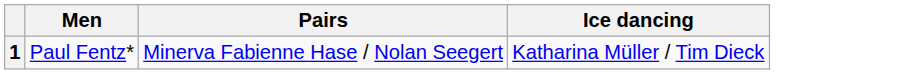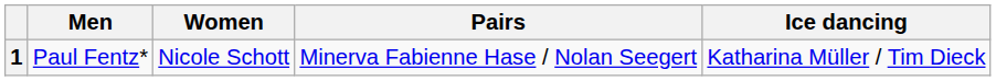 <table class="wikitable">
 <tr>
 <th></th>
 <th>Men</th>
+<th>Women</th>
 <th>Pairs</th>
 <th>Ice dancing</th>
 </tr>
 <tr>
 <th>1</th>
 <td><a href='#'>Paul Fentz</a>*</td>
+<td><a href='#'>Nicole Schott</a></td>
 <td><a href='#'>Minerva Fabienne Hase</a> / <a href='#'>Nolan Seegert</a></td>
 <td><a href='#'>Katharina Müller</a> / <a href='#'>Tim Dieck</a></td>
 </tr>
 </table>
